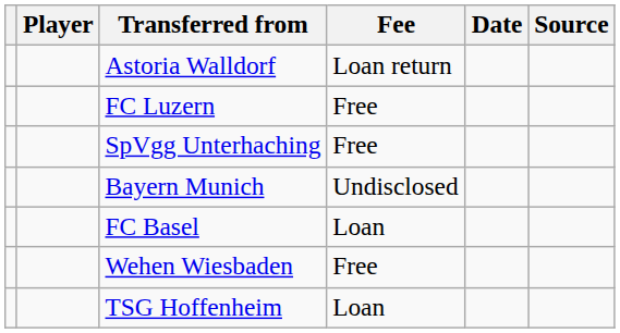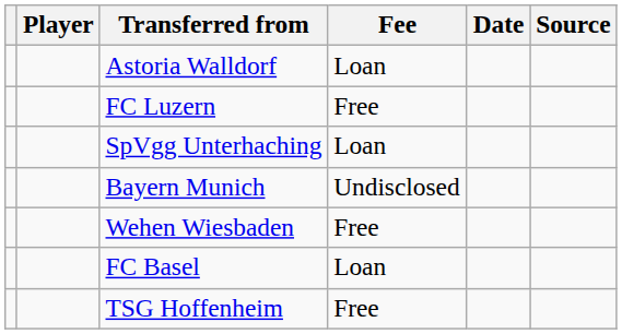 <table class="wikitable plainrowheaders sortable">
 <tr>
 <th></th>
 <th scope="col">Player</th>
 <th>Transferred from</th>
 <th style="width: 80px;">Fee</th>
 <th scope="col">Date</th>
 <th scope="col">Source</th>
 </tr>
 <tr>
 <td align="center"></td>
 <td></td>
 <td> <a href='#'>Astoria Walldorf</a></td>
-<td>Loan return</td>
+<td>Loan</td>
 <td></td>
 <td></td>
 </tr>
 <tr>
 <td align="center"></td>
 <td></td>
 <td> <a href='#'>FC Luzern</a></td>
 <td>Free</td>
 <td></td>
 <td></td>
 </tr>
 <tr>
 <td align="center"></td>
 <td></td>
 <td> <a href='#'>SpVgg Unterhaching</a></td>
-<td>Free</td>
+<td>Loan</td>
 <td></td>
 <td></td>
 </tr>
 <tr>
 <td align="center"></td>
 <td></td>
 <td> <a href='#'>Bayern Munich</a></td>
 <td>Undisclosed</td>
 <td></td>
 <td></td>
 </tr>
 <tr>
 <td align="center"></td>
 <td></td>
+<td> <a href='#'>Wehen Wiesbaden</a></td>
+<td>Free</td>
+<td></td>
+<td></td>
+</tr>
+<tr>
+<td align="center"></td>
+<td></td>
 <td> <a href='#'>FC Basel</a></td>
 <td>Loan</td>
 <td></td>
 <td></td>
 </tr>
 <tr>
 <td align="center"></td>
 <td></td>
-<td> <a href='#'>Wehen Wiesbaden</a></td>
+<td> <a href='#'>TSG Hoffenheim</a></td>
 <td>Free</td>
 <td></td>
 <td></td>
 </tr>
-<tr>
-<td align="center"></td>
-<td></td>
-<td> <a href='#'>TSG Hoffenheim</a></td>
-<td>Loan</td>
-<td></td>
-<td></td>
-</tr>
 </table>
